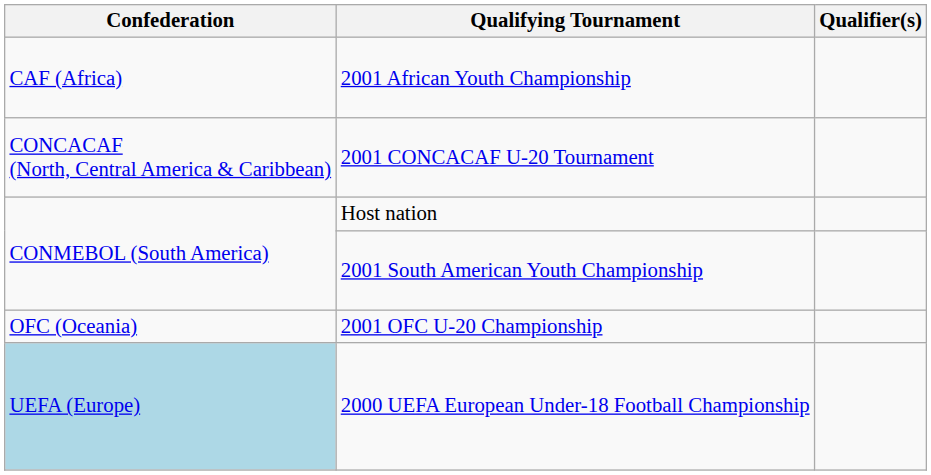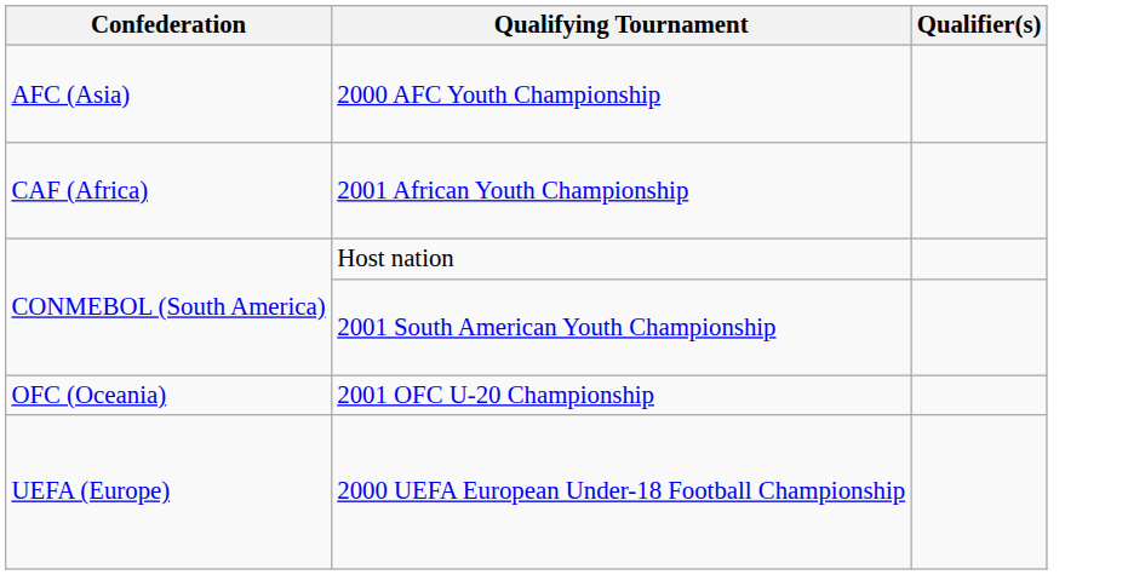 <table class=wikitable>
 <tr>
 <th>Confederation</th>
 <th>Qualifying Tournament</th>
 <th>Qualifier(s)</th>
 </tr>
 <tr>
-<td><a href='#'>CAF (Africa)</a></td>
-<td><a href='#'>2001 African Youth Championship</a></td>
+<td><a href='#'>AFC (Asia)</a></td>
+<td><a href='#'>2000 AFC Youth Championship</a></td>
 <td> <br>  <br>  <br> </td>
 </tr>
 <tr>
-<td><a href='#'>CONCACAF <br> (North, Central America & Caribbean)</a></td>
-<td><a href='#'>2001 CONCACAF U-20 Tournament</a></td>
+<td><a href='#'>CAF (Africa)</a></td>
+<td><a href='#'>2001 African Youth Championship</a></td>
 <td> <br>  <br>  <br> </td>
 </tr>
 <tr>
 <td rowspan=2><a href='#'>CONMEBOL (South America)</a></td>
 <td>Host nation</td>
 <td></td>
 </tr>
 <tr>
 <td><a href='#'>2001 South American Youth Championship</a></td>
 <td> <br>  <br>  <br> </td>
 </tr>
 <tr>
 <td><a href='#'>OFC (Oceania)</a></td>
 <td><a href='#'>2001 OFC U-20 Championship</a></td>
 <td></td>
 </tr>
 <tr>
-<td style="background: lightblue;"><a href='#'>UEFA (Europe)</a></td>
+<td><a href='#'>UEFA (Europe)</a></td>
 <td><a href='#'>2000 UEFA European Under-18 Football Championship</a></td>
 <td> <br>  <br>  <br>  <br>  <br> </td>
 </tr>
 </table>
